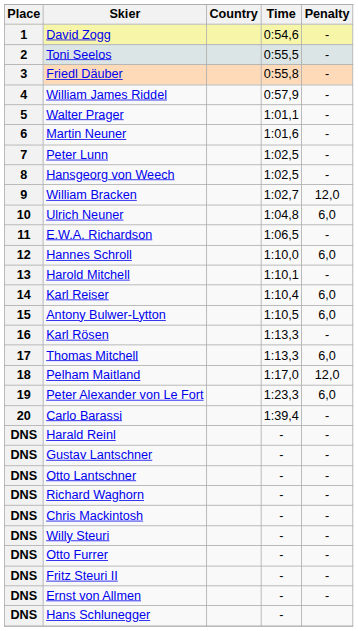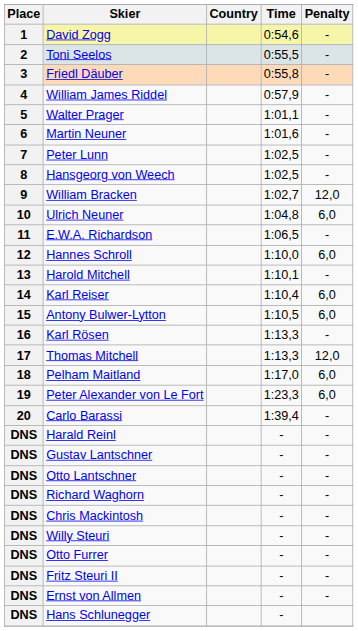 <table class="wikitable sortable">
 <tr>
 </tr>
 <tr class="hintergrundfarbe5">
 </tr>
 <tr style="background:#EFEFEF">
 <th>Place</th>
 <th>Skier</th>
 <th>Country</th>
 <th>Time</th>
 <th>Penalty</th>
 </tr>
 <tr style="background:#F7F6A8">
 <th>1</th>
 <td><a href='#'>David Zogg</a></td>
 <td></td>
 <td align="center">0:54,6</td>
 <td align="center">-</td>
 </tr>
 <tr style="background:#DCE5E5">
 <th>2</th>
 <td><a href='#'>Toni Seelos</a></td>
 <td></td>
 <td align="center">0:55,5</td>
 <td align="center">-</td>
 </tr>
 <tr style="background:#FFDAB9">
 <th>3</th>
 <td><a href='#'>Friedl Däuber</a></td>
 <td></td>
 <td align="center">0:55,8</td>
 <td align="center">-</td>
 </tr>
 <tr>
 <th>4</th>
 <td><a href='#'>William James Riddel</a></td>
 <td></td>
 <td align="center">0:57,9</td>
 <td align="center">-</td>
 </tr>
 <tr>
 <th>5</th>
 <td><a href='#'>Walter Prager</a></td>
 <td></td>
 <td align="center">1:01,1</td>
 <td align="center">-</td>
 </tr>
 <tr>
 <th>6</th>
 <td><a href='#'>Martin Neuner</a></td>
 <td></td>
 <td align="center">1:01,6</td>
 <td align="center">-</td>
 </tr>
 <tr>
 <th>7</th>
 <td><a href='#'>Peter Lunn</a></td>
 <td></td>
 <td align="center">1:02,5</td>
 <td align="center">-</td>
 </tr>
 <tr>
 <th>8</th>
 <td><a href='#'>Hansgeorg von Weech</a></td>
 <td></td>
 <td align="center">1:02,5</td>
 <td align="center">-</td>
 </tr>
 <tr>
 <th>9</th>
 <td><a href='#'>William Bracken</a></td>
 <td></td>
 <td align="center">1:02,7</td>
 <td align="center">12,0</td>
 </tr>
 <tr>
 <th>10</th>
 <td><a href='#'>Ulrich Neuner</a></td>
 <td></td>
 <td align="center">1:04,8</td>
 <td align="center">6,0</td>
 </tr>
 <tr>
 <th>11</th>
 <td><a href='#'>E.W.A. Richardson</a></td>
 <td></td>
 <td align="center">1:06,5</td>
 <td align="center">-</td>
 </tr>
 <tr>
 <th>12</th>
 <td><a href='#'>Hannes Schroll</a></td>
 <td></td>
 <td align="center">1:10,0</td>
 <td align="center">6,0</td>
 </tr>
 <tr>
 <th>13</th>
 <td><a href='#'>Harold Mitchell</a></td>
 <td></td>
 <td align="center">1:10,1</td>
 <td align="center">-</td>
 </tr>
 <tr>
 <th>14</th>
 <td><a href='#'>Karl Reiser</a></td>
 <td></td>
 <td align="center">1:10,4</td>
 <td align="center">6,0</td>
 </tr>
 <tr>
 <th>15</th>
 <td><a href='#'>Antony Bulwer-Lytton</a></td>
 <td></td>
 <td align="center">1:10,5</td>
 <td align="center">6,0</td>
 </tr>
 <tr>
 <th>16</th>
 <td><a href='#'>Karl Rösen</a></td>
 <td></td>
 <td align="center">1:13,3</td>
 <td align="center">-</td>
 </tr>
 <tr>
 <th>17</th>
 <td><a href='#'>Thomas Mitchell</a></td>
 <td></td>
 <td align="center">1:13,3</td>
-<td align="center">6,0</td>
+<td align="center">12,0</td>
 </tr>
 <tr>
 <th>18</th>
 <td><a href='#'>Pelham Maitland</a></td>
 <td></td>
 <td align="center">1:17,0</td>
-<td align="center">12,0</td>
+<td align="center">6,0</td>
 </tr>
 <tr>
 <th>19</th>
 <td><a href='#'>Peter Alexander von Le Fort</a></td>
 <td></td>
 <td align="center">1:23,3</td>
 <td align="center">6,0</td>
 </tr>
 <tr>
 <th>20</th>
 <td><a href='#'>Carlo Barassi</a></td>
 <td></td>
 <td align="center">1:39,4</td>
 <td align="center">-</td>
 </tr>
 <tr>
 <th>DNS</th>
 <td><a href='#'>Harald Reinl</a></td>
 <td></td>
 <td style="text-align:center" data-sort-value="9:00:00,0">-</td>
 <td align="center">-</td>
 </tr>
 <tr>
 <th>DNS</th>
 <td><a href='#'>Gustav Lantschner</a></td>
 <td></td>
 <td style="text-align:center" data-sort-value="9:00:00,0">-</td>
 <td align="center">-</td>
 </tr>
 <tr>
 <th>DNS</th>
 <td><a href='#'>Otto Lantschner</a></td>
 <td></td>
 <td style="text-align:center" data-sort-value="9:00:00,0">-</td>
 <td align="center">-</td>
 </tr>
 <tr>
 <th>DNS</th>
 <td><a href='#'>Richard Waghorn</a></td>
 <td></td>
 <td style="text-align:center" data-sort-value="9:00:00,0">-</td>
 <td align="center">-</td>
 </tr>
 <tr>
 <th>DNS</th>
 <td><a href='#'>Chris Mackintosh</a></td>
 <td></td>
 <td style="text-align:center" data-sort-value="9:00:00,0">-</td>
 <td align="center">-</td>
 </tr>
 <tr>
 <th>DNS</th>
 <td><a href='#'>Willy Steuri</a></td>
 <td></td>
 <td style="text-align:center" data-sort-value="9:00:00,0">-</td>
 <td align="center">-</td>
 </tr>
 <tr>
 <th>DNS</th>
 <td><a href='#'>Otto Furrer</a></td>
 <td></td>
 <td style="text-align:center" data-sort-value="9:00:00,0">-</td>
 <td align="center">-</td>
 </tr>
 <tr>
 <th>DNS</th>
 <td><a href='#'>Fritz Steuri II</a></td>
 <td></td>
 <td style="text-align:center" data-sort-value="9:00:00,0">-</td>
 <td align="center">-</td>
 </tr>
 <tr>
 <th>DNS</th>
 <td><a href='#'>Ernst von Allmen</a></td>
 <td></td>
 <td style="text-align:center" data-sort-value="9:00:00,0">-</td>
 <td align="center">-</td>
 </tr>
 <tr>
 <th>DNS</th>
 <td><a href='#'>Hans Schlunegger</a></td>
 <td></td>
 <td style="text-align:center" data-sort-value="9:00:00,0">-</td>
 <td align="center"></td>
 </tr>
 <tr>
 </tr>
 </table>
